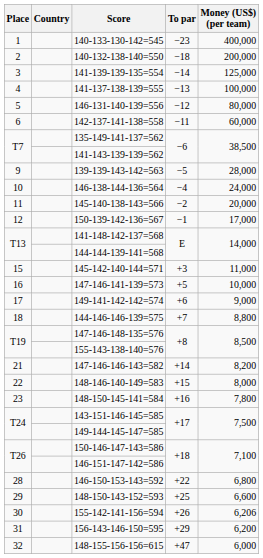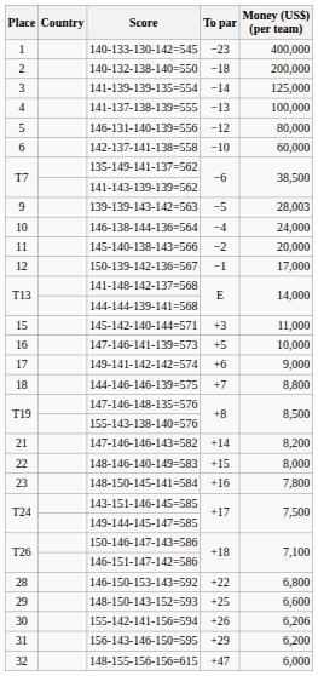 <table class="wikitable" style="font-size:95%;">
 <tr>
 <th>Place</th>
 <th>Country</th>
 <th>Score</th>
 <th>To par</th>
 <th>Money (US$)<br>(per team)</th>
 </tr>
 <tr>
 <td align=center>1</td>
 <td></td>
 <td>140-133-130-142=545</td>
 <td align=center>−23</td>
 <td align=right>400,000</td>
 </tr>
 <tr>
 <td align=center>2</td>
 <td></td>
 <td>140-132-138-140=550</td>
 <td align=center>−18</td>
 <td align=right>200,000</td>
 </tr>
 <tr>
 <td align=center>3</td>
 <td></td>
 <td>141-139-139-135=554</td>
 <td align=center>−14</td>
 <td align=right>125,000</td>
 </tr>
 <tr>
 <td align=center>4</td>
 <td></td>
 <td>141-137-138-139=555</td>
 <td align=center>−13</td>
 <td align=right>100,000</td>
 </tr>
 <tr>
 <td align=center>5</td>
 <td></td>
 <td>146-131-140-139=556</td>
 <td align=center>−12</td>
 <td align=right>80,000</td>
 </tr>
 <tr>
 <td align=center>6</td>
 <td></td>
 <td>142-137-141-138=558</td>
-<td align=center>−11</td>
+<td align=center>−10</td>
 <td align=right>60,000</td>
 </tr>
 <tr>
 <td align=center rowspan=2>T7</td>
 <td></td>
 <td>135-149-141-137=562</td>
 <td align=center rowspan=2>−6</td>
 <td align=right rowspan=2>38,500</td>
 </tr>
 <tr>
 <td></td>
 <td>141-143-139-139=562</td>
 </tr>
 <tr>
 <td align=center>9</td>
 <td></td>
 <td>139-139-143-142=563</td>
 <td align=center>−5</td>
-<td align=right>28,000</td>
+<td align=right>28,003</td>
 </tr>
 <tr>
 <td align=center>10</td>
 <td></td>
 <td>146-138-144-136=564</td>
 <td align=center>−4</td>
 <td align=right>24,000</td>
 </tr>
 <tr>
 <td align=center>11</td>
 <td></td>
 <td>145-140-138-143=566</td>
 <td align=center>−2</td>
 <td align=right>20,000</td>
 </tr>
 <tr>
 <td align=center>12</td>
 <td></td>
 <td>150-139-142-136=567</td>
 <td align=center>−1</td>
 <td align=right>17,000</td>
 </tr>
 <tr>
 <td align=center rowspan=2>T13</td>
 <td></td>
 <td>141-148-142-137=568</td>
 <td align=center rowspan=2>E</td>
 <td align=right rowspan=2>14,000</td>
 </tr>
 <tr>
 <td></td>
 <td>144-144-139-141=568</td>
 </tr>
 <tr>
 <td align=center>15</td>
 <td></td>
 <td>145-142-140-144=571</td>
 <td align=center>+3</td>
 <td align=right>11,000</td>
 </tr>
 <tr>
 <td align=center>16</td>
 <td></td>
 <td>147-146-141-139=573</td>
 <td align=center>+5</td>
 <td align=right>10,000</td>
 </tr>
 <tr>
 <td align=center>17</td>
 <td></td>
 <td>149-141-142-142=574</td>
 <td align=center>+6</td>
 <td align=right>9,000</td>
 </tr>
 <tr>
 <td align=center>18</td>
 <td></td>
 <td>144-146-146-139=575</td>
 <td align=center>+7</td>
 <td align=right>8,800</td>
 </tr>
 <tr>
 <td align=center rowspan=2>T19</td>
 <td></td>
 <td>147-146-148-135=576</td>
 <td align=center rowspan=2>+8</td>
 <td align=right rowspan=2>8,500</td>
 </tr>
 <tr>
 <td></td>
 <td>155-143-138-140=576</td>
 </tr>
 <tr>
 <td align=center>21</td>
 <td></td>
 <td>147-146-146-143=582</td>
 <td align=center>+14</td>
 <td align=right>8,200</td>
 </tr>
 <tr>
 <td align=center>22</td>
 <td></td>
 <td>148-146-140-149=583</td>
 <td align=center>+15</td>
 <td align=right>8,000</td>
 </tr>
 <tr>
 <td align=center>23</td>
 <td></td>
 <td>148-150-145-141=584</td>
 <td align=center>+16</td>
 <td align=right>7,800</td>
 </tr>
 <tr>
 <td align=center rowspan=2>T24</td>
 <td></td>
 <td>143-151-146-145=585</td>
 <td align=center rowspan=2>+17</td>
 <td align=right rowspan=2>7,500</td>
 </tr>
 <tr>
 <td></td>
 <td>149-144-145-147=585</td>
 </tr>
 <tr>
 <td align=center rowspan=2>T26</td>
 <td></td>
 <td>150-146-147-143=586</td>
 <td align=center rowspan=2>+18</td>
 <td align=right rowspan=2>7,100</td>
 </tr>
 <tr>
 <td></td>
 <td>146-151-147-142=586</td>
 </tr>
 <tr>
 <td align=center>28</td>
 <td></td>
 <td>146-150-153-143=592</td>
 <td align=center>+22</td>
 <td align=right>6,800</td>
 </tr>
 <tr>
 <td align=center>29</td>
 <td></td>
 <td>148-150-143-152=593</td>
 <td align=center>+25</td>
 <td align=right>6,600</td>
 </tr>
 <tr>
 <td align=center>30</td>
 <td></td>
 <td>155-142-141-156=594</td>
 <td align=center>+26</td>
 <td align=right>6,206</td>
 </tr>
 <tr>
 <td align=center>31</td>
 <td></td>
 <td>156-143-146-150=595</td>
 <td align=center>+29</td>
 <td align=right>6,200</td>
 </tr>
 <tr>
 <td align=center>32</td>
 <td></td>
 <td>148-155-156-156=615</td>
 <td align=center>+47</td>
 <td align=right>6,000</td>
 </tr>
 </table>
